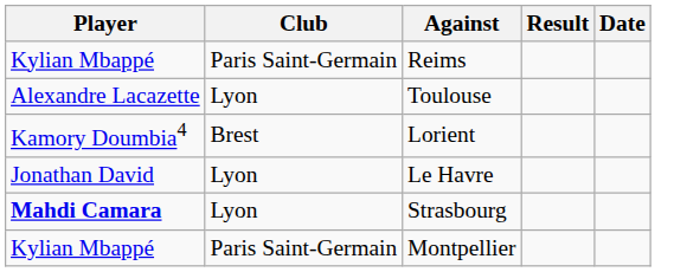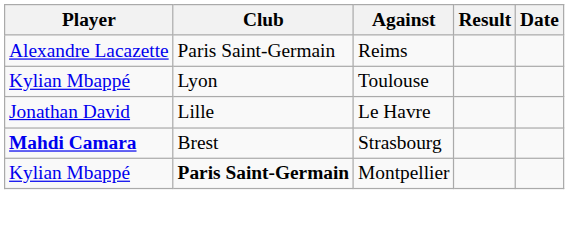 <table class="wikitable sortable">
 <tr>
 <th>Player</th>
 <th>Club</th>
 <th>Against</th>
 <th>Result</th>
 <th>Date</th>
 </tr>
 <tr>
-<td> <a href='#'>Kylian Mbappé</a></td>
+<td> <a href='#'>Alexandre Lacazette</a></td>
 <td>Paris Saint-Germain</td>
 <td>Reims</td>
 <td></td>
 <td></td>
 </tr>
 <tr>
-<td> <a href='#'>Alexandre Lacazette</a></td>
+<td> <a href='#'>Kylian Mbappé</a></td>
 <td>Lyon</td>
 <td>Toulouse</td>
 <td></td>
 <td></td>
 </tr>
 <tr>
-<td> <a href='#'>Kamory Doumbia</a><sup>4</sup></td>
-<td>Brest</td>
-<td>Lorient</td>
-<td></td>
-<td></td>
-</tr>
-<tr>
 <td> <a href='#'>Jonathan David</a></td>
-<td>Lyon</td>
+<td>Lille</td>
 <td>Le Havre</td>
 <td></td>
 <td></td>
 </tr>
 <tr>
 <td><strong> <a href='#'>Mahdi Camara</a></strong></td>
-<td>Lyon</td>
+<td>Brest</td>
 <td>Strasbourg</td>
 <td></td>
 <td></td>
 </tr>
 <tr>
 <td> <a href='#'>Kylian Mbappé</a></td>
-<td>Paris Saint-Germain</td>
+<td><strong>Paris Saint-Germain</strong></td>
 <td>Montpellier</td>
 <td></td>
 <td></td>
 </tr>
 </table>
